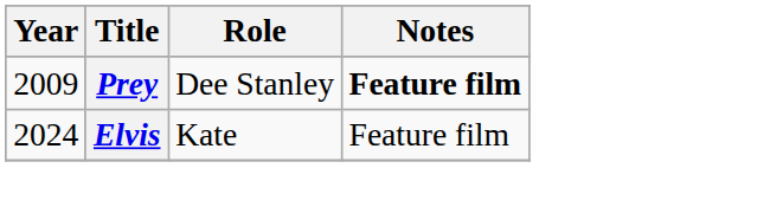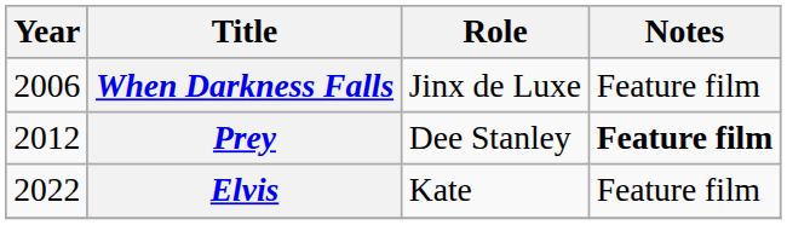 <table class="wikitable sortable plainrowheaders">
 <tr>
 <th scope="col">Year</th>
 <th scope="col">Title</th>
 <th scope="col">Role</th>
 <th scope="col">Notes</th>
 </tr>
 <tr>
-<td>2009</td>
+<td>2006</td>
+<th scope="row"><em><a href='#'>When Darkness Falls</a></em></th>
+<td>Jinx de Luxe</td>
+<td>Feature film</td>
+</tr>
+<tr>
+<td>2012</td>
 <th scope="row"><em><a href='#'>Prey</a></em></th>
 <td>Dee Stanley</td>
 <td><strong>Feature film</strong></td>
 </tr>
 <tr>
-<td>2024</td>
+<td>2022</td>
 <th scope="row"><em><a href='#'>Elvis</a></em></th>
 <td>Kate</td>
 <td>Feature film</td>
 </tr>
 <tr>
 </tr>
 </table>
